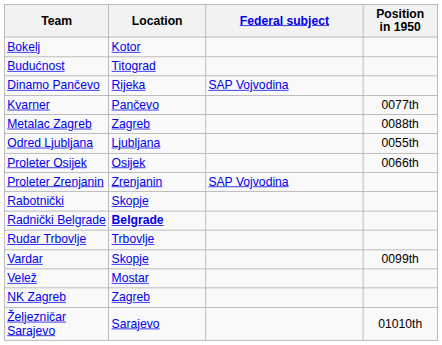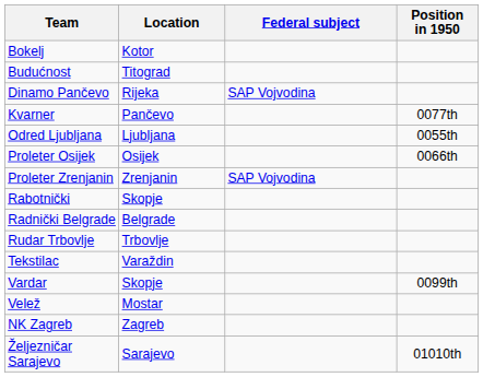 <table class="wikitable sortable" style="text-align: left;">
 <tr>
 <th width="130">Team</th>
 <th width="120">Location</th>
 <th width="200"><a href='#'>Federal subject</a></th>
 <th width="90">Position<br>in 1950</th>
 </tr>
 <tr>
 <td><a href='#'>Bokelj</a></td>
 <td><a href='#'>Kotor</a></td>
 <td></td>
 <td></td>
 </tr>
 <tr>
 <td><a href='#'>Budućnost</a></td>
 <td><a href='#'>Titograd</a></td>
 <td></td>
 <td></td>
 </tr>
 <tr>
 <td><a href='#'>Dinamo Pančevo</a></td>
 <td><a href='#'>Rijeka</a></td>
 <td> <a href='#'>SAP Vojvodina</a></td>
 <td></td>
 </tr>
 <tr>
 <td><a href='#'>Kvarner</a></td>
 <td><a href='#'>Pančevo</a></td>
 <td></td>
 <td style="text-align:center;"><span>007</span>7th</td>
 </tr>
 <tr>
-<td><a href='#'>Metalac Zagreb</a></td>
-<td><a href='#'>Zagreb</a></td>
-<td></td>
-<td style="text-align:center;"><span>008</span>8th</td>
-</tr>
-<tr>
 <td><a href='#'>Odred Ljubljana</a></td>
 <td><a href='#'>Ljubljana</a></td>
 <td></td>
 <td style="text-align:center;"><span>005</span>5th</td>
 </tr>
 <tr>
 <td><a href='#'>Proleter Osijek</a></td>
 <td><a href='#'>Osijek</a></td>
 <td></td>
 <td style="text-align:center;"><span>006</span>6th</td>
 </tr>
 <tr>
 <td><a href='#'>Proleter Zrenjanin</a></td>
 <td><a href='#'>Zrenjanin</a></td>
 <td> <a href='#'>SAP Vojvodina</a></td>
 <td></td>
 </tr>
 <tr>
 <td><a href='#'>Rabotnički</a></td>
 <td><a href='#'>Skopje</a></td>
 <td></td>
 <td></td>
 </tr>
 <tr>
 <td><a href='#'>Radnički Belgrade</a></td>
-<td><strong><a href='#'>Belgrade</a></strong></td>
+<td><a href='#'>Belgrade</a></td>
 <td></td>
 <td></td>
 </tr>
 <tr>
 <td><a href='#'>Rudar Trbovlje</a></td>
 <td><a href='#'>Trbovlje</a></td>
+<td></td>
+<td></td>
+</tr>
+<tr>
+<td><a href='#'>Tekstilac</a></td>
+<td><a href='#'>Varaždin</a></td>
 <td></td>
 <td></td>
 </tr>
 <tr>
 <td><a href='#'>Vardar</a></td>
 <td><a href='#'>Skopje</a></td>
 <td></td>
 <td style="text-align:center;"><span>009</span>9th</td>
 </tr>
 <tr>
 <td><a href='#'>Velež</a></td>
 <td><a href='#'>Mostar</a></td>
 <td></td>
 <td></td>
 </tr>
 <tr>
 <td><a href='#'>NK Zagreb</a></td>
 <td><a href='#'>Zagreb</a></td>
 <td></td>
 <td></td>
 </tr>
 <tr>
 <td><a href='#'>Željezničar Sarajevo</a></td>
 <td><a href='#'>Sarajevo</a></td>
 <td></td>
 <td style="text-align:center;"><span>010</span>10th</td>
 </tr>
 </table>
